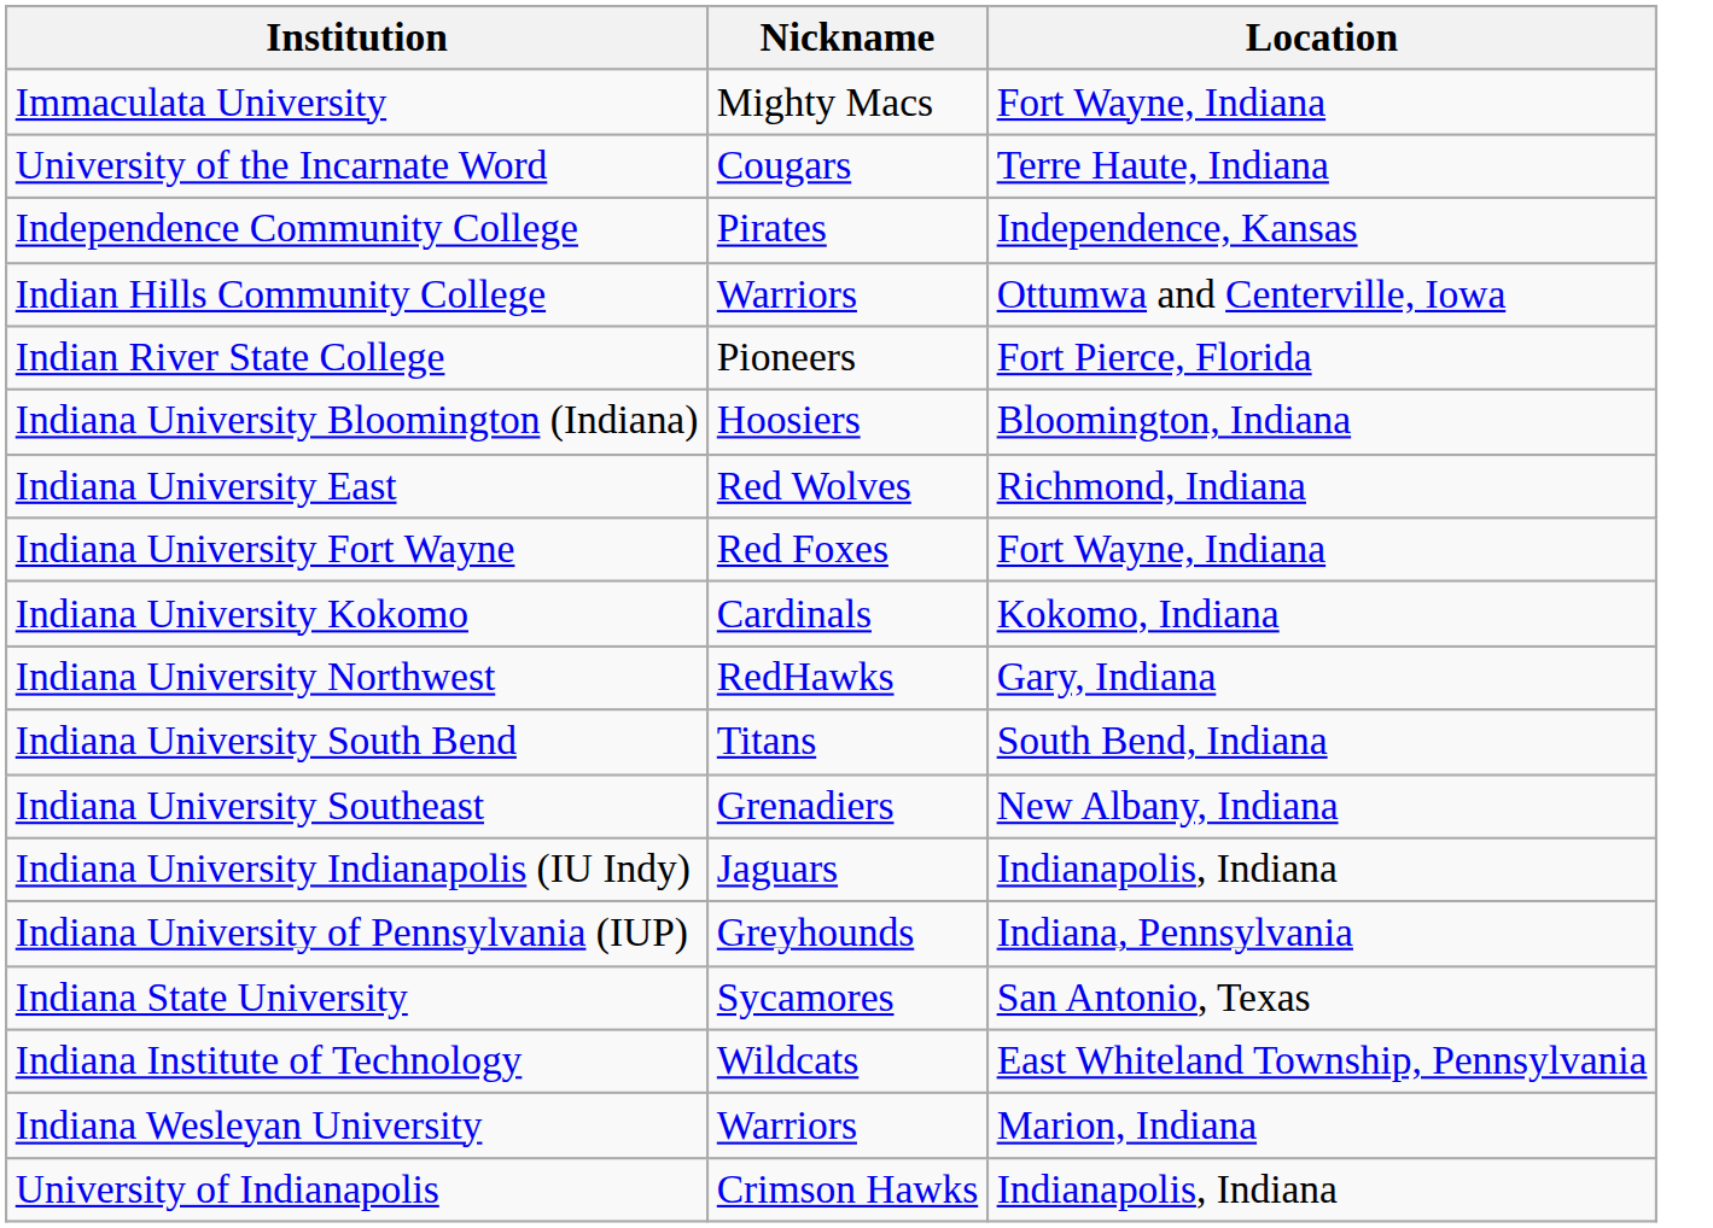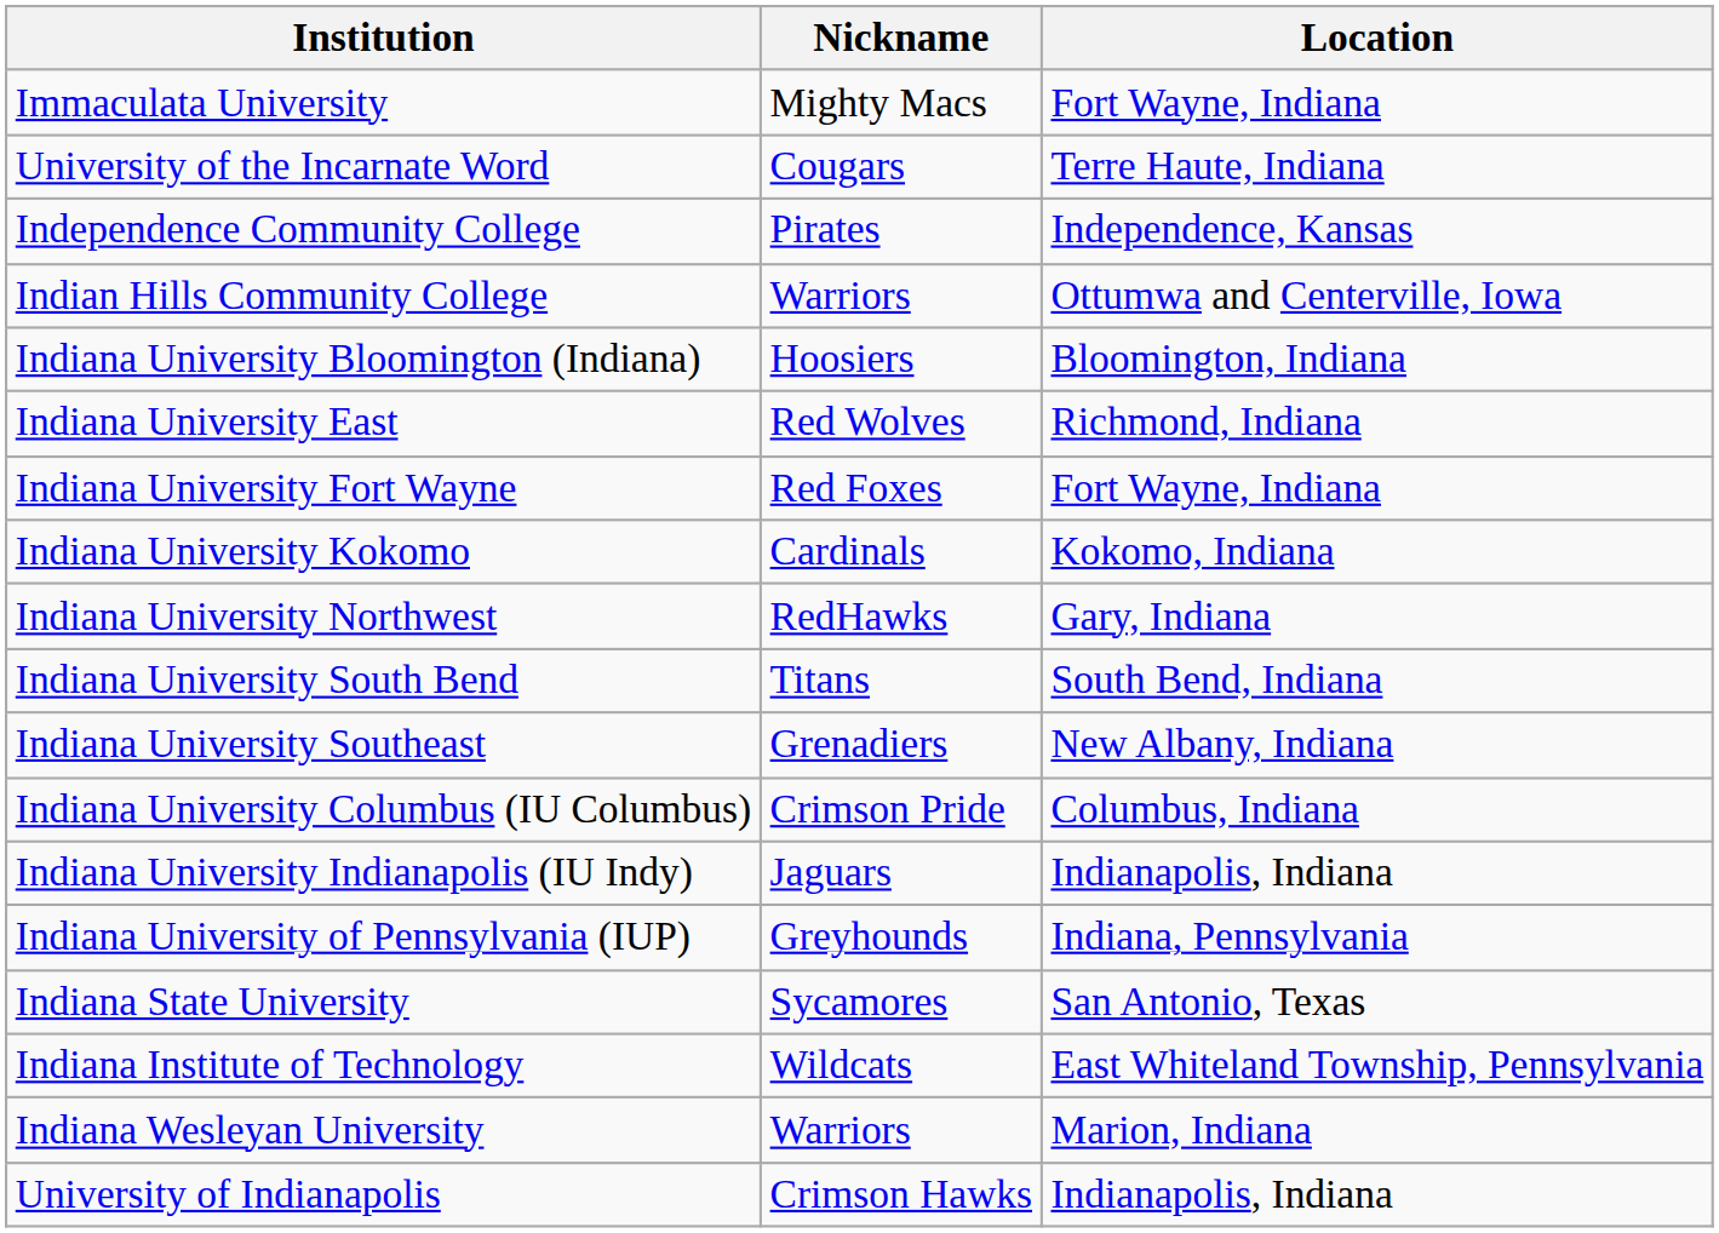 <table class="wikitable">
 <tr>
 <th>Institution</th>
 <th>Nickname</th>
 <th>Location</th>
 </tr>
 <tr>
 <td><a href='#'>Immaculata University</a></td>
 <td>Mighty Macs</td>
 <td><a href='#'>Fort Wayne, Indiana</a></td>
 </tr>
 <tr>
 <td><a href='#'>University of the Incarnate Word</a></td>
 <td><a href='#'>Cougars</a></td>
 <td><a href='#'>Terre Haute, Indiana</a></td>
 </tr>
 <tr>
 <td><a href='#'>Independence Community College</a></td>
 <td><a href='#'>Pirates</a></td>
 <td><a href='#'>Independence, Kansas</a></td>
 </tr>
 <tr>
 <td><a href='#'>Indian Hills Community College</a></td>
 <td><a href='#'>Warriors</a></td>
 <td><a href='#'>Ottumwa</a> and <a href='#'>Centerville, Iowa</a></td>
-</tr>
-<tr>
-<td><a href='#'>Indian River State College</a></td>
-<td>Pioneers</td>
-<td><a href='#'>Fort Pierce, Florida</a></td>
 </tr>
 <tr>
 <td><a href='#'>Indiana University Bloomington</a> (Indiana)</td>
 <td><a href='#'>Hoosiers</a></td>
 <td><a href='#'>Bloomington, Indiana</a></td>
 </tr>
 <tr>
 <td><a href='#'>Indiana University East</a></td>
 <td><a href='#'>Red Wolves</a></td>
 <td><a href='#'>Richmond, Indiana</a></td>
 </tr>
 <tr>
 <td><a href='#'>Indiana University Fort Wayne</a></td>
 <td><a href='#'>Red Foxes</a></td>
 <td><a href='#'>Fort Wayne, Indiana</a></td>
 </tr>
 <tr>
 <td><a href='#'>Indiana University Kokomo</a></td>
 <td><a href='#'>Cardinals</a></td>
 <td><a href='#'>Kokomo, Indiana</a></td>
 </tr>
 <tr>
 <td><a href='#'>Indiana University Northwest</a></td>
 <td><a href='#'>RedHawks</a></td>
 <td><a href='#'>Gary, Indiana</a></td>
 </tr>
 <tr>
 <td><a href='#'>Indiana University South Bend</a></td>
 <td><a href='#'>Titans</a></td>
 <td><a href='#'>South Bend, Indiana</a></td>
 </tr>
 <tr>
 <td><a href='#'>Indiana University Southeast</a></td>
 <td><a href='#'>Grenadiers</a></td>
 <td><a href='#'>New Albany, Indiana</a></td>
 </tr>
 <tr>
+<td><a href='#'>Indiana University Columbus</a> (IU Columbus)</td>
+<td><a href='#'>Crimson Pride</a></td>
+<td><a href='#'>Columbus, Indiana</a></td>
+</tr>
+<tr>
 <td><a href='#'>Indiana University Indianapolis</a> (IU Indy)</td>
 <td><a href='#'>Jaguars</a></td>
 <td><a href='#'>Indianapolis</a>, Indiana</td>
 </tr>
 <tr>
 <td><a href='#'>Indiana University of Pennsylvania</a> (IUP)</td>
 <td><a href='#'>Greyhounds</a></td>
 <td><a href='#'>Indiana, Pennsylvania</a></td>
 </tr>
 <tr>
 <td><a href='#'>Indiana State University</a></td>
 <td><a href='#'>Sycamores</a></td>
 <td><a href='#'>San Antonio</a>, Texas</td>
 </tr>
 <tr>
 <td><a href='#'>Indiana Institute of Technology</a></td>
 <td><a href='#'>Wildcats</a></td>
 <td><a href='#'>East Whiteland Township, Pennsylvania</a></td>
 </tr>
 <tr>
 <td><a href='#'>Indiana Wesleyan University</a></td>
 <td><a href='#'>Warriors</a></td>
 <td><a href='#'>Marion, Indiana</a></td>
 </tr>
 <tr>
 <td><a href='#'>University of Indianapolis</a></td>
 <td><a href='#'>Crimson Hawks</a></td>
 <td><a href='#'>Indianapolis</a>, Indiana</td>
 </tr>
 </table>
